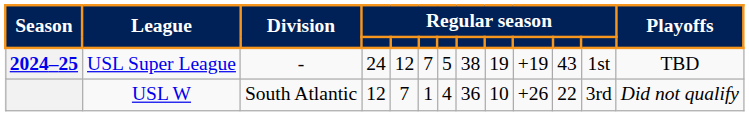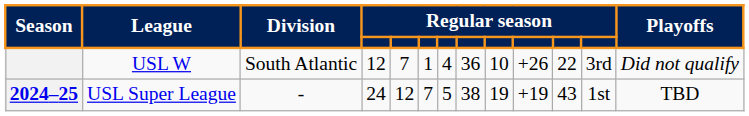 <table class="wikitable" style="text-align:center;">
 <tr>
 <th rowspan=2 style="background-color:#002157; color:#FFFFFF; border:2px solid #F6961D;" scope="col">Season</th>
 <th rowspan=2 style="background-color:#002157; color:#FFFFFF; border:2px solid #F6961D;" scope="col">League</th>
 <th rowspan=2 style="background-color:#002157; color:#FFFFFF; border:2px solid #F6961D;" scope="col">Division</th>
 <th colspan=9 style="background-color:#002157; color:#FFFFFF; border:2px solid #F6961D;" scope="colgroup">Regular season</th>
 <th rowspan=2 style="background-color:#002157; color:#FFFFFF; border:2px solid #F6961D;" scope="col">Playoffs</th>
 </tr>
 <tr>
 <th style="background-color:#002157; color:#FFFFFF; border:2px solid #F6961D;" scope="col"></th>
 <th style="background-color:#002157; color:#FFFFFF; border:2px solid #F6961D;" scope="col"></th>
 <th style="background-color:#002157; color:#FFFFFF; border:2px solid #F6961D;" scope="col"></th>
 <th style="background-color:#002157; color:#FFFFFF; border:2px solid #F6961D;" scope="col"></th>
 <th style="background-color:#002157; color:#FFFFFF; border:2px solid #F6961D;" scope="col"></th>
 <th style="background-color:#002157; color:#FFFFFF; border:2px solid #F6961D;" scope="col"></th>
 <th style="background-color:#002157; color:#FFFFFF; border:2px solid #F6961D;" scope="col"></th>
 <th style="background-color:#002157; color:#FFFFFF; border:2px solid #F6961D;" scope="col"></th>
 <th style="background-color:#002157; color:#FFFFFF; border:2px solid #F6961D;" scope="col"></th>
 </tr>
 <tr>
+<th scope="row"></th>
+<td><a href='#'>USL W</a></td>
+<td>South Atlantic</td>
+<td>12</td>
+<td>7</td>
+<td>1</td>
+<td>4</td>
+<td>36</td>
+<td>10</td>
+<td>+26</td>
+<td>22</td>
+<td>3rd</td>
+<td><em>Did not qualify</em></td>
+</tr>
+<tr>
 <th><a href='#'>2024<strong>–</strong>25</a></th>
 <td><a href='#'>USL Super League</a></td>
 <td>-</td>
 <td>24</td>
 <td>12</td>
 <td>7</td>
 <td>5</td>
 <td>38</td>
 <td>19</td>
 <td>+19</td>
 <td>43</td>
 <td>1st</td>
 <td>TBD</td>
 </tr>
-<tr>
-<th scope="row"></th>
-<td><a href='#'>USL W</a></td>
-<td>South Atlantic</td>
-<td>12</td>
-<td>7</td>
-<td>1</td>
-<td>4</td>
-<td>36</td>
-<td>10</td>
-<td>+26</td>
-<td>22</td>
-<td>3rd</td>
-<td><em>Did not qualify</em></td>
-</tr>
 </table>
